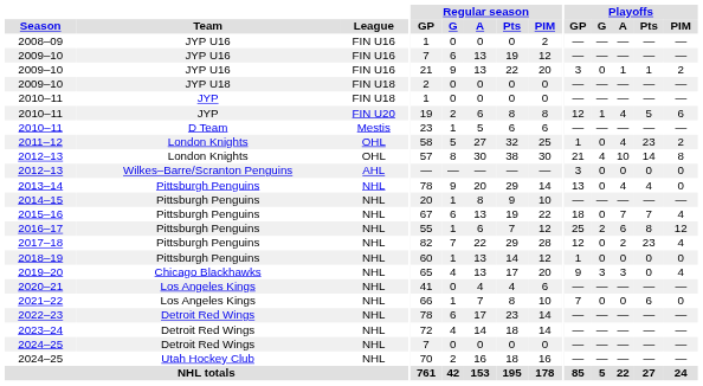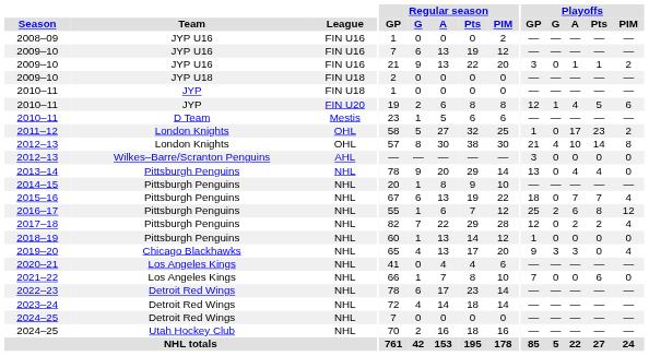 <table border="0" cellpadding="1" cellspacing="0" style="text-align:center; width:60em">
 <tr bgcolor="#e0e0e0">
 <th colspan="3" bgcolor="#ffffff"></th>
 <th rowspan="100" bgcolor="#ffffff"></th>
 <th colspan="5"><a href='#'>Regular season</a></th>
 <th rowspan="100" bgcolor="#ffffff"></th>
 <th colspan="5"><a href='#'>Playoffs</a></th>
 </tr>
 <tr bgcolor="#e0e0e0">
 <th><a href='#'>Season</a></th>
 <th>Team</th>
 <th>League</th>
 <th>GP</th>
 <th><a href='#'>G</a></th>
 <th><a href='#'>A</a></th>
 <th><a href='#'>Pts</a></th>
 <th><a href='#'>PIM</a></th>
 <th>GP</th>
 <th>G</th>
 <th>A</th>
 <th>Pts</th>
 <th>PIM</th>
 </tr>
 <tr>
 <td>2008–09</td>
 <td>JYP U16</td>
 <td>FIN U16</td>
 <td>1</td>
 <td>0</td>
 <td>0</td>
 <td>0</td>
 <td>2</td>
 <td>—</td>
 <td>—</td>
 <td>—</td>
 <td>—</td>
 <td>—</td>
 </tr>
 <tr bgcolor="#f0f0f0">
 <td>2009–10</td>
 <td>JYP U16</td>
 <td>FIN U16</td>
 <td>7</td>
 <td>6</td>
 <td>13</td>
 <td>19</td>
 <td>12</td>
 <td>—</td>
 <td>—</td>
 <td>—</td>
 <td>—</td>
 <td>—</td>
 </tr>
 <tr>
 <td>2009–10</td>
 <td>JYP U16</td>
 <td>FIN U16</td>
 <td>21</td>
 <td>9</td>
 <td>13</td>
 <td>22</td>
 <td>20</td>
 <td>3</td>
 <td>0</td>
 <td>1</td>
 <td>1</td>
 <td>2</td>
 </tr>
 <tr bgcolor="#f0f0f0">
 <td>2009–10</td>
 <td>JYP U18</td>
 <td>FIN U18</td>
 <td>2</td>
 <td>0</td>
 <td>0</td>
 <td>0</td>
 <td>0</td>
 <td>—</td>
 <td>—</td>
 <td>—</td>
 <td>—</td>
 <td>—</td>
 </tr>
 <tr>
 <td>2010–11</td>
 <td><a href='#'>JYP</a></td>
 <td>FIN U18</td>
 <td>1</td>
 <td>0</td>
 <td>0</td>
 <td>0</td>
 <td>0</td>
 <td>—</td>
 <td>—</td>
 <td>—</td>
 <td>—</td>
 <td>—</td>
 </tr>
 <tr bgcolor="#f0f0f0">
 <td>2010–11</td>
 <td>JYP</td>
 <td><a href='#'>FIN U20</a></td>
 <td>19</td>
 <td>2</td>
 <td>6</td>
 <td>8</td>
 <td>8</td>
 <td>12</td>
 <td>1</td>
 <td>4</td>
 <td>5</td>
 <td>6</td>
 </tr>
 <tr>
 <td><a href='#'>2010–11</a></td>
 <td><a href='#'>D Team</a></td>
 <td><a href='#'>Mestis</a></td>
 <td>23</td>
 <td>1</td>
 <td>5</td>
 <td>6</td>
 <td>6</td>
 <td>—</td>
 <td>—</td>
 <td>—</td>
 <td>—</td>
 <td>—</td>
 </tr>
 <tr bgcolor="#f0f0f0">
 <td><a href='#'>2011–12</a></td>
 <td><a href='#'>London Knights</a></td>
 <td><a href='#'>OHL</a></td>
 <td>58</td>
 <td>5</td>
 <td>27</td>
 <td>32</td>
 <td>25</td>
 <td>1</td>
 <td>0</td>
-<td>4</td>
+<td>17</td>
 <td>23</td>
 <td>2</td>
 </tr>
 <tr>
 <td><a href='#'>2012–13</a></td>
 <td>London Knights</td>
 <td>OHL</td>
 <td>57</td>
 <td>8</td>
 <td>30</td>
 <td>38</td>
 <td>30</td>
 <td>21</td>
 <td>4</td>
 <td>10</td>
 <td>14</td>
 <td>8</td>
 </tr>
 <tr bgcolor="#f0f0f0">
 <td><a href='#'>2012–13</a></td>
 <td><a href='#'>Wilkes–Barre/Scranton Penguins</a></td>
 <td><a href='#'>AHL</a></td>
 <td>—</td>
 <td>—</td>
 <td>—</td>
 <td>—</td>
 <td>—</td>
 <td>3</td>
 <td>0</td>
 <td>0</td>
 <td>0</td>
 <td>0</td>
 </tr>
 <tr>
 <td><a href='#'>2013–14</a></td>
 <td><a href='#'>Pittsburgh Penguins</a></td>
 <td><a href='#'>NHL</a></td>
 <td>78</td>
 <td>9</td>
 <td>20</td>
 <td>29</td>
 <td>14</td>
 <td>13</td>
 <td>0</td>
 <td>4</td>
 <td>4</td>
 <td>0</td>
 </tr>
 <tr bgcolor="#f0f0f0">
 <td><a href='#'>2014–15</a></td>
 <td>Pittsburgh Penguins</td>
 <td>NHL</td>
 <td>20</td>
 <td>1</td>
 <td>8</td>
 <td>9</td>
 <td>10</td>
 <td>—</td>
 <td>—</td>
 <td>—</td>
 <td>—</td>
 <td>—</td>
 </tr>
 <tr>
 <td><a href='#'>2015–16</a></td>
 <td>Pittsburgh Penguins</td>
 <td>NHL</td>
 <td>67</td>
 <td>6</td>
 <td>13</td>
 <td>19</td>
 <td>22</td>
 <td>18</td>
 <td>0</td>
 <td>7</td>
 <td>7</td>
 <td>4</td>
 </tr>
 <tr bgcolor="#f0f0f0">
 <td><a href='#'>2016–17</a></td>
 <td>Pittsburgh Penguins</td>
 <td>NHL</td>
 <td>55</td>
 <td>1</td>
 <td>6</td>
 <td>7</td>
 <td>12</td>
 <td>25</td>
 <td>2</td>
 <td>6</td>
 <td>8</td>
 <td>12</td>
 </tr>
 <tr>
 <td><a href='#'>2017–18</a></td>
 <td>Pittsburgh Penguins</td>
 <td>NHL</td>
 <td>82</td>
 <td>7</td>
 <td>22</td>
 <td>29</td>
 <td>28</td>
 <td>12</td>
 <td>0</td>
 <td>2</td>
-<td>23</td>
+<td>2</td>
 <td>4</td>
 </tr>
 <tr bgcolor="#f0f0f0">
 <td><a href='#'>2018–19</a></td>
 <td>Pittsburgh Penguins</td>
 <td>NHL</td>
 <td>60</td>
 <td>1</td>
 <td>13</td>
 <td>14</td>
 <td>12</td>
 <td>1</td>
 <td>0</td>
 <td>0</td>
 <td>0</td>
 <td>0</td>
 </tr>
 <tr>
 <td><a href='#'>2019–20</a></td>
 <td><a href='#'>Chicago Blackhawks</a></td>
 <td>NHL</td>
 <td>65</td>
 <td>4</td>
 <td>13</td>
 <td>17</td>
 <td>20</td>
 <td>9</td>
 <td>3</td>
 <td>3</td>
 <td>0</td>
 <td>4</td>
 </tr>
 <tr bgcolor="#f0f0f0">
 <td><a href='#'>2020–21</a></td>
 <td><a href='#'>Los Angeles Kings</a></td>
 <td>NHL</td>
 <td>41</td>
 <td>0</td>
 <td>4</td>
 <td>4</td>
 <td>6</td>
 <td>—</td>
 <td>—</td>
 <td>—</td>
 <td>—</td>
 <td>—</td>
 </tr>
 <tr>
 <td><a href='#'>2021–22</a></td>
 <td>Los Angeles Kings</td>
 <td>NHL</td>
 <td>66</td>
 <td>1</td>
 <td>7</td>
 <td>8</td>
 <td>10</td>
 <td>7</td>
 <td>0</td>
 <td>0</td>
 <td>6</td>
 <td>0</td>
 </tr>
 <tr bgcolor="#f0f0f0">
 <td><a href='#'>2022–23</a></td>
 <td><a href='#'>Detroit Red Wings</a></td>
 <td>NHL</td>
 <td>78</td>
 <td>6</td>
 <td>17</td>
 <td>23</td>
 <td>14</td>
 <td>—</td>
 <td>—</td>
 <td>—</td>
 <td>—</td>
 <td>—</td>
 </tr>
 <tr>
 <td><a href='#'>2023–24</a></td>
 <td>Detroit Red Wings</td>
 <td>NHL</td>
 <td>72</td>
 <td>4</td>
 <td>14</td>
 <td>18</td>
 <td>14</td>
 <td>—</td>
 <td>—</td>
 <td>—</td>
 <td>—</td>
 <td>—</td>
 </tr>
 <tr bgcolor="#f0f0f0">
 <td><a href='#'>2024–25</a></td>
 <td>Detroit Red Wings</td>
 <td>NHL</td>
 <td>7</td>
 <td>0</td>
 <td>0</td>
 <td>0</td>
 <td>0</td>
 <td>—</td>
 <td>—</td>
 <td>—</td>
 <td>—</td>
 <td>—</td>
 </tr>
 <tr>
 <td>2024–25</td>
 <td><a href='#'>Utah Hockey Club</a></td>
 <td>NHL</td>
 <td>70</td>
 <td>2</td>
 <td>16</td>
 <td>18</td>
 <td>16</td>
 <td>—</td>
 <td>—</td>
 <td>—</td>
 <td>—</td>
 <td>—</td>
 </tr>
 <tr bgcolor="#e0e0e0">
 <th colspan="3">NHL totals</th>
 <th>761</th>
 <th>42</th>
 <th>153</th>
 <th>195</th>
 <th>178</th>
 <th>85</th>
 <th>5</th>
 <th>22</th>
 <th>27</th>
 <th>24</th>
 </tr>
 </table>
